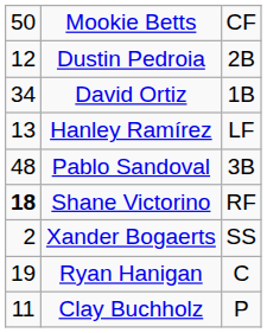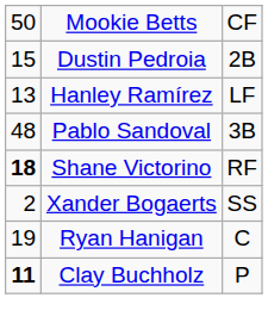 <table class="wikitable plainrowheaders" style="text-align:center;">
 <tr>
 <td>50</td>
 <td><a href='#'>Mookie Betts</a></td>
 <td>CF</td>
 </tr>
 <tr>
-<td>12</td>
+<td>15</td>
 <td><a href='#'>Dustin Pedroia</a></td>
 <td>2B</td>
-</tr>
-<tr>
-<td>34</td>
-<td><a href='#'>David Ortiz</a></td>
-<td>1B</td>
 </tr>
 <tr>
 <td>13</td>
 <td><a href='#'>Hanley Ramírez</a></td>
 <td>LF</td>
 </tr>
 <tr>
 <td>48</td>
 <td><a href='#'>Pablo Sandoval</a></td>
 <td>3B</td>
 </tr>
 <tr>
 <td><strong>18</strong></td>
 <td><a href='#'>Shane Victorino</a></td>
 <td>RF</td>
 </tr>
 <tr>
 <td>  2</td>
 <td><a href='#'>Xander Bogaerts</a></td>
 <td>SS</td>
 </tr>
 <tr>
 <td>19</td>
 <td><a href='#'>Ryan Hanigan</a></td>
 <td>C</td>
 </tr>
 <tr>
-<td>11</td>
+<td><strong>11</strong></td>
 <td><a href='#'>Clay Buchholz</a></td>
 <td>P</td>
 </tr>
 </table>
